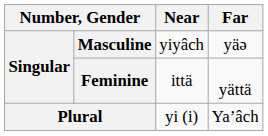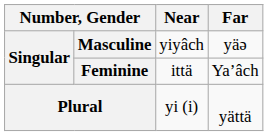 <table class="wikitable" style="text-align: center; margin-right: 20px;">
 <tr>
 <th colspan="2">Number, Gender</th>
 <th>Near</th>
 <th>Far</th>
 </tr>
 <tr>
 <th rowspan="2">Singular</th>
 <th>Masculine</th>
 <td> yiyâch</td>
 <td> yäǝ</td>
 </tr>
 <tr>
 <th>Feminine</th>
 <td> ittä</td>
-<td> <br>yättä</td>
+<td> Ya’âch</td>
 </tr>
 <tr>
 <th colspan="2">Plural</th>
 <td> yi (i)</td>
-<td> Ya’âch</td>
+<td> <br>yättä</td>
 </tr>
 </table>
